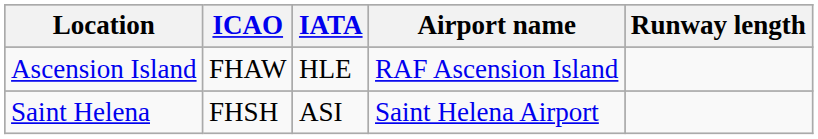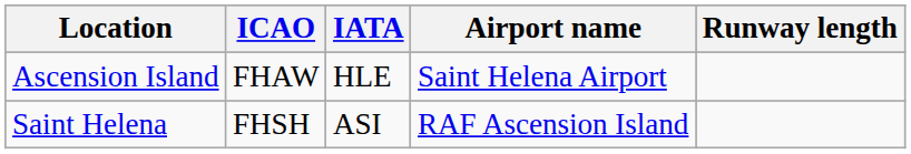 <table class="wikitable sortable">
 <tr>
 <th>Location</th>
 <th><a href='#'>ICAO</a></th>
 <th><a href='#'>IATA</a></th>
 <th>Airport name</th>
 <th>Runway length</th>
 </tr>
 <tr>
 <td><a href='#'>Ascension Island</a></td>
 <td>FHAW</td>
 <td>HLE</td>
-<td><a href='#'>RAF Ascension Island</a></td>
+<td><a href='#'>Saint Helena Airport</a></td>
 <td></td>
 </tr>
 <tr>
 <td><a href='#'>Saint Helena</a></td>
 <td>FHSH</td>
 <td>ASI</td>
-<td><a href='#'>Saint Helena Airport</a></td>
+<td><a href='#'>RAF Ascension Island</a></td>
 <td></td>
 </tr>
 </table>
